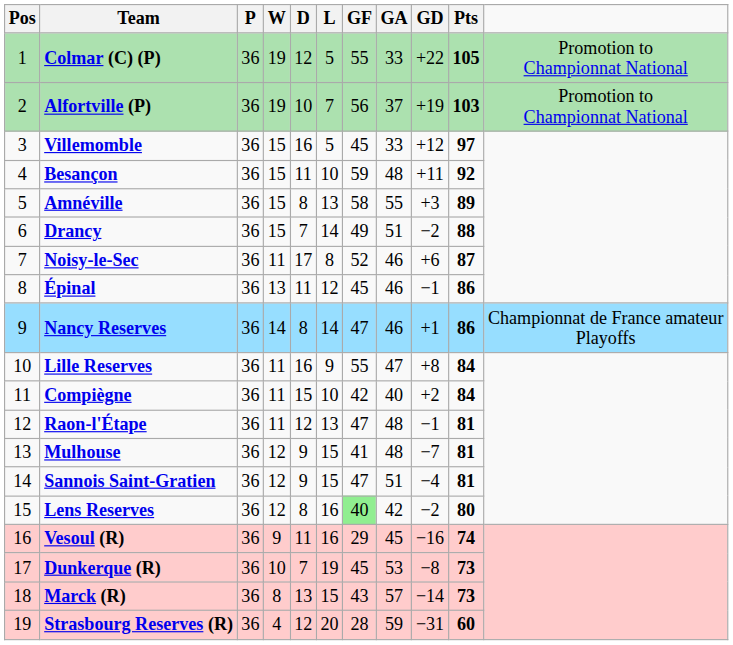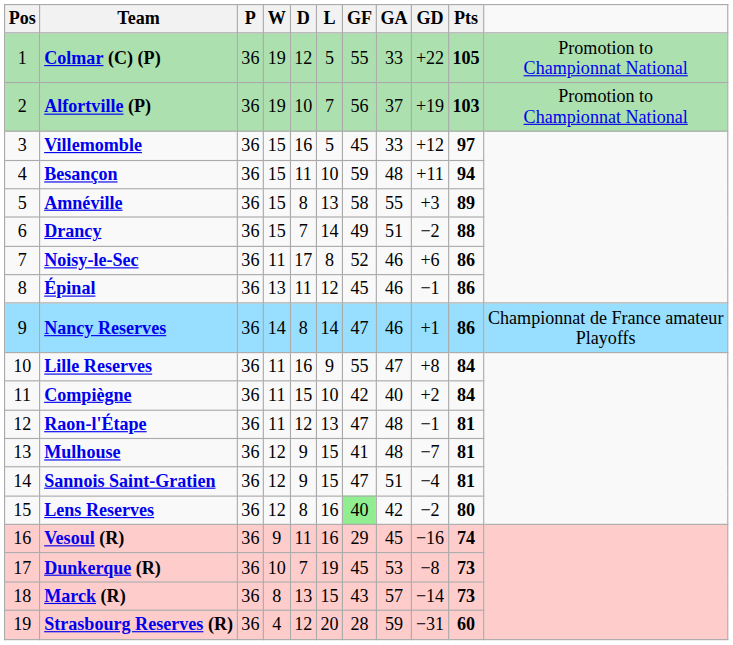 <table class="wikitable sortable" style="text-align: center;">
 <tr>
 <th align="center">Pos</th>
 <th align="center">Team</th>
 <th align="center">P</th>
 <th align="center">W</th>
 <th align="center">D</th>
 <th align="center">L</th>
 <th align="center">GF</th>
 <th align="center">GA</th>
 <th align="center">GD</th>
 <th align="center">Pts</th>
 </tr>
 <tr align=center style="background:#ACE1AF;">
 <td>1</td>
 <td style="text-align:left;"><strong><a href='#'>Colmar</a></strong> <strong>(C)</strong> <strong>(P)</strong></td>
 <td>36</td>
 <td>19</td>
 <td>12</td>
 <td>5</td>
 <td>55</td>
 <td>33</td>
 <td>+22</td>
 <td><strong>105</strong></td>
 <td>Promotion to <br> <a href='#'>Championnat National</a></td>
 </tr>
 <tr align=center style="background:#ACE1AF;">
 <td>2</td>
 <td style="text-align:left;"><strong><a href='#'>Alfortville</a></strong> <strong>(P)</strong></td>
 <td>36</td>
 <td>19</td>
 <td>10</td>
 <td>7</td>
 <td>56</td>
 <td>37</td>
 <td>+19</td>
 <td><strong>103</strong></td>
 <td>Promotion to <br> <a href='#'>Championnat National</a></td>
 </tr>
 <tr>
 <td>3</td>
 <td style="text-align:left;"><strong><a href='#'>Villemomble</a></strong></td>
 <td>36</td>
 <td>15</td>
 <td>16</td>
 <td>5</td>
 <td>45</td>
 <td>33</td>
 <td>+12</td>
 <td><strong>97</strong></td>
 </tr>
 <tr>
 <td>4</td>
 <td style="text-align:left;"><strong><a href='#'>Besançon</a></strong></td>
 <td>36</td>
 <td>15</td>
 <td>11</td>
 <td>10</td>
 <td>59</td>
 <td>48</td>
 <td>+11</td>
-<td><strong>92</strong></td>
+<td><strong>94</strong></td>
 </tr>
 <tr>
 <td>5</td>
 <td style="text-align:left;"><strong><a href='#'>Amnéville</a></strong></td>
 <td>36</td>
 <td>15</td>
 <td>8</td>
 <td>13</td>
 <td>58</td>
 <td>55</td>
 <td>+3</td>
 <td><strong>89</strong></td>
 </tr>
 <tr>
 <td>6</td>
 <td style="text-align:left;"><strong><a href='#'>Drancy</a></strong></td>
 <td>36</td>
 <td>15</td>
 <td>7</td>
 <td>14</td>
 <td>49</td>
 <td>51</td>
 <td>−2</td>
 <td><strong>88</strong></td>
 </tr>
 <tr>
 <td>7</td>
 <td style="text-align:left;"><strong><a href='#'>Noisy-le-Sec</a></strong></td>
 <td>36</td>
 <td>11</td>
 <td>17</td>
 <td>8</td>
 <td>52</td>
 <td>46</td>
 <td>+6</td>
-<td><strong>87</strong></td>
+<td><strong>86</strong></td>
 </tr>
 <tr>
 <td>8</td>
 <td style="text-align:left;"><strong><a href='#'>Épinal</a></strong></td>
 <td>36</td>
 <td>13</td>
 <td>11</td>
 <td>12</td>
 <td>45</td>
 <td>46</td>
 <td>−1</td>
 <td><strong>86</strong></td>
 </tr>
 <tr align=center style="background:#97DEFF;">
 <td>9</td>
 <td style="text-align:left;"><strong><a href='#'>Nancy Reserves</a></strong></td>
 <td>36</td>
 <td>14</td>
 <td>8</td>
 <td>14</td>
 <td>47</td>
 <td>46</td>
 <td>+1</td>
 <td><strong>86</strong></td>
 <td>Championnat de France amateur <br> Playoffs</td>
 </tr>
 <tr>
 <td>10</td>
 <td style="text-align:left;"><strong><a href='#'>Lille Reserves</a></strong></td>
 <td>36</td>
 <td>11</td>
 <td>16</td>
 <td>9</td>
 <td>55</td>
 <td>47</td>
 <td>+8</td>
 <td><strong>84</strong></td>
 </tr>
 <tr>
 <td>11</td>
 <td style="text-align:left;"><strong><a href='#'>Compiègne</a></strong></td>
 <td>36</td>
 <td>11</td>
 <td>15</td>
 <td>10</td>
 <td>42</td>
 <td>40</td>
 <td>+2</td>
 <td><strong>84</strong></td>
 </tr>
 <tr>
 <td>12</td>
 <td style="text-align:left;"><strong><a href='#'>Raon-l'Étape</a></strong></td>
 <td>36</td>
 <td>11</td>
 <td>12</td>
 <td>13</td>
 <td>47</td>
 <td>48</td>
 <td>−1</td>
 <td><strong>81</strong></td>
 </tr>
 <tr>
 <td>13</td>
 <td style="text-align:left;"><strong><a href='#'>Mulhouse</a></strong></td>
 <td>36</td>
 <td>12</td>
 <td>9</td>
 <td>15</td>
 <td>41</td>
 <td>48</td>
 <td>−7</td>
 <td><strong>81</strong></td>
 </tr>
 <tr>
 <td>14</td>
 <td style="text-align:left;"><strong><a href='#'>Sannois Saint-Gratien</a></strong></td>
 <td>36</td>
 <td>12</td>
 <td>9</td>
 <td>15</td>
 <td>47</td>
 <td>51</td>
 <td>−4</td>
 <td><strong>81</strong></td>
 </tr>
 <tr>
 <td>15</td>
 <td style="text-align:left;"><strong><a href='#'>Lens Reserves</a></strong></td>
 <td>36</td>
 <td>12</td>
 <td>8</td>
 <td>16</td>
 <td style="background: lightgreen;">40</td>
 <td>42</td>
 <td>−2</td>
 <td><strong>80</strong></td>
 </tr>
 <tr align=center style="background:#FFCCCC;">
 <td>16</td>
 <td style="text-align:left;"><strong><a href='#'>Vesoul</a></strong> <strong>(R)</strong></td>
 <td>36</td>
 <td>9</td>
 <td>11</td>
 <td>16</td>
 <td>29</td>
 <td>45</td>
 <td>−16</td>
 <td><strong>74</strong></td>
 <td rowspan="4"></td>
 </tr>
 <tr align=center style="background:#FFCCCC;">
 <td>17</td>
 <td style="text-align:left;"><strong><a href='#'>Dunkerque</a></strong> <strong>(R)</strong></td>
 <td>36</td>
 <td>10</td>
 <td>7</td>
 <td>19</td>
 <td>45</td>
 <td>53</td>
 <td>−8</td>
 <td><strong>73</strong></td>
 </tr>
 <tr align=center style="background:#FFCCCC;">
 <td>18</td>
 <td style="text-align:left;"><strong><a href='#'>Marck</a></strong> <strong>(R)</strong></td>
 <td>36</td>
 <td>8</td>
 <td>13</td>
 <td>15</td>
 <td>43</td>
 <td>57</td>
 <td>−14</td>
 <td><strong>73</strong></td>
 </tr>
 <tr align=center style="background:#FFCCCC;">
 <td>19</td>
 <td style="text-align:left;"><strong><a href='#'>Strasbourg Reserves</a></strong> <strong>(R)</strong></td>
 <td>36</td>
 <td>4</td>
 <td>12</td>
 <td>20</td>
 <td>28</td>
 <td>59</td>
 <td>−31</td>
 <td><strong>60</strong></td>
 </tr>
 </table>
